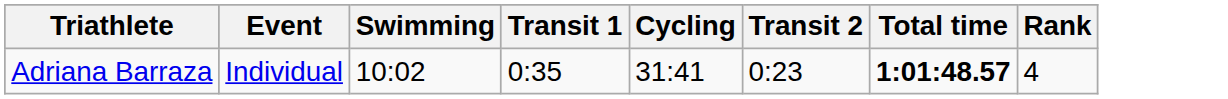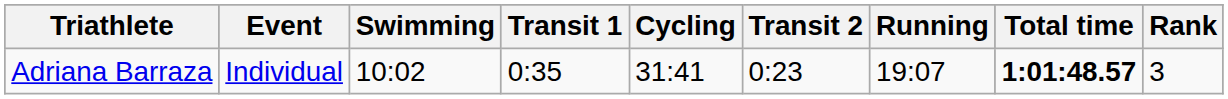 <table class="wikitable" border="1">
 <tr>
 <th>Triathlete</th>
 <th>Event</th>
 <th>Swimming</th>
 <th>Transit 1</th>
 <th>Cycling</th>
 <th>Transit 2</th>
+<th>Running</th>
 <th>Total time</th>
 <th>Rank</th>
 </tr>
 <tr>
 <td><a href='#'>Adriana Barraza</a></td>
 <td><a href='#'>Individual</a></td>
 <td>10:02</td>
 <td>0:35</td>
 <td>31:41</td>
 <td>0:23</td>
+<td>19:07</td>
 <td><strong>1:01:48.57</strong></td>
-<td>4</td>
+<td>3</td>
 </tr>
 </table>
